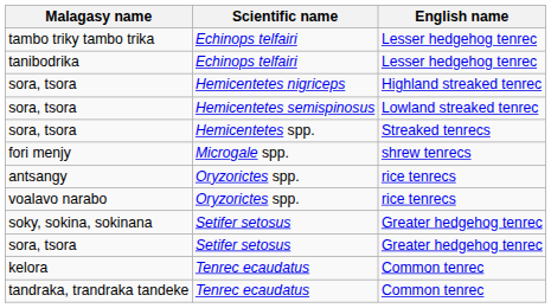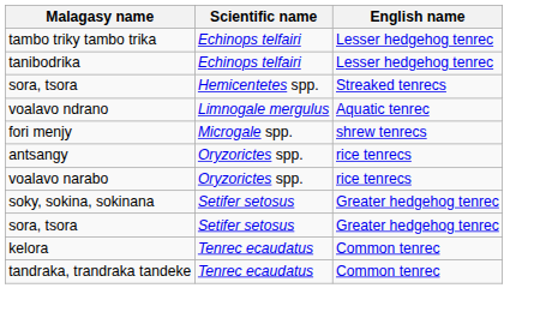 <table class="wikitable sortable">
 <tr>
 <th>Malagasy name</th>
 <th>Scientific name</th>
 <th>English name</th>
 </tr>
 <tr>
 <td>tambo triky tambo trika</td>
 <td><em><a href='#'>Echinops telfairi</a></em></td>
 <td><a href='#'>Lesser hedgehog tenrec</a></td>
 </tr>
 <tr>
 <td>tanibodrika</td>
 <td><em><a href='#'>Echinops telfairi</a></em></td>
 <td><a href='#'>Lesser hedgehog tenrec</a></td>
 </tr>
 <tr>
 <td>sora, tsora</td>
-<td><em><a href='#'>Hemicentetes nigriceps</a></em></td>
-<td><a href='#'>Highland streaked tenrec</a></td>
+<td><em><a href='#'>Hemicentetes</a></em> spp.</td>
+<td><a href='#'>Streaked tenrecs</a></td>
 </tr>
 <tr>
-<td>sora, tsora</td>
-<td><em><a href='#'>Hemicentetes semispinosus</a></em></td>
-<td><a href='#'>Lowland streaked tenrec</a></td>
-</tr>
-<tr>
-<td>sora, tsora</td>
-<td><em><a href='#'>Hemicentetes</a></em> spp.</td>
-<td><a href='#'>Streaked tenrecs</a></td>
+<td>voalavo ndrano</td>
+<td><em><a href='#'>Limnogale mergulus</a></em></td>
+<td><a href='#'>Aquatic tenrec</a></td>
 </tr>
 <tr>
 <td>fori menjy</td>
 <td><em><a href='#'>Microgale</a></em> spp.</td>
 <td><a href='#'>shrew tenrecs</a></td>
 </tr>
 <tr>
 <td>antsangy</td>
 <td><em><a href='#'>Oryzorictes</a></em> spp.</td>
 <td><a href='#'>rice tenrecs</a></td>
 </tr>
 <tr>
 <td>voalavo narabo</td>
 <td><em><a href='#'>Oryzorictes</a></em> spp.</td>
 <td><a href='#'>rice tenrecs</a></td>
 </tr>
 <tr>
 <td>soky, sokina, sokinana</td>
 <td><em><a href='#'>Setifer setosus</a></em></td>
 <td><a href='#'>Greater hedgehog tenrec</a></td>
 </tr>
 <tr>
 <td>sora, tsora</td>
 <td><em><a href='#'>Setifer setosus</a></em></td>
 <td><a href='#'>Greater hedgehog tenrec</a></td>
 </tr>
 <tr>
 <td>kelora</td>
 <td><em><a href='#'>Tenrec ecaudatus</a></em></td>
 <td><a href='#'>Common tenrec</a></td>
 </tr>
 <tr>
 <td>tandraka, trandraka tandeke</td>
 <td><em><a href='#'>Tenrec ecaudatus</a></em></td>
 <td><a href='#'>Common tenrec</a></td>
 </tr>
 </table>
